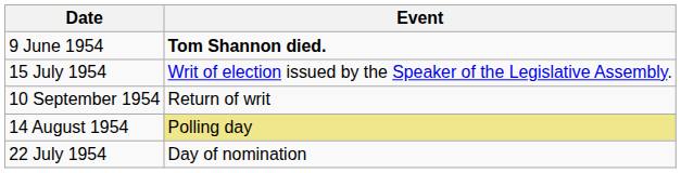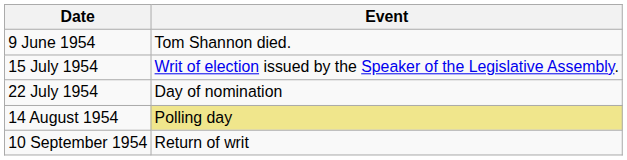 <table class="wikitable">
 <tr>
 <th>Date</th>
 <th>Event</th>
 </tr>
 <tr>
 <td>9 June 1954</td>
-<td><strong>Tom Shannon died.</strong></td>
+<td>Tom Shannon died.</td>
 </tr>
 <tr>
 <td>15 July 1954</td>
 <td><a href='#'>Writ of election</a> issued by the <a href='#'>Speaker of the Legislative Assembly</a>.</td>
 </tr>
 <tr>
-<td>10 September 1954</td>
-<td>Return of writ</td>
+<td>22 July 1954</td>
+<td>Day of nomination</td>
 </tr>
 <tr>
 <td>14 August 1954</td>
 <td style="background: khaki;">Polling day</td>
 </tr>
 <tr>
-<td>22 July 1954</td>
-<td>Day of nomination</td>
+<td>10 September 1954</td>
+<td>Return of writ</td>
 </tr>
 </table>
